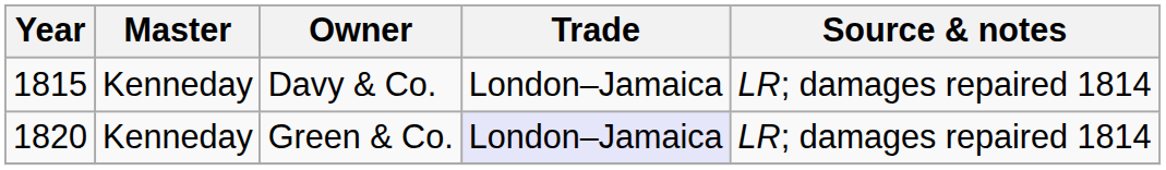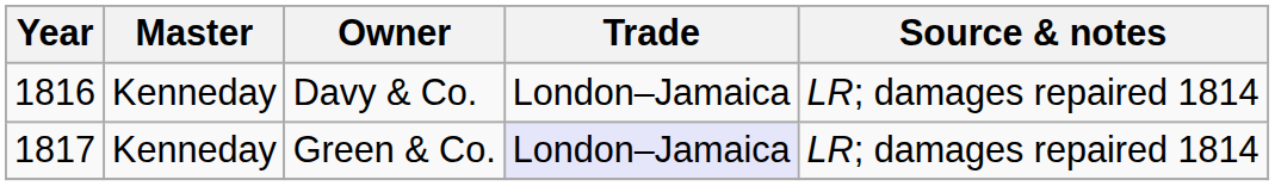 <table class=" wikitable">
 <tr>
 <th>Year</th>
 <th>Master</th>
 <th>Owner</th>
 <th>Trade</th>
 <th>Source & notes</th>
 </tr>
 <tr>
-<td>1815</td>
+<td>1816</td>
 <td>Kenneday</td>
 <td>Davy & Co.</td>
 <td>London–Jamaica</td>
 <td><em>LR</em>; damages repaired 1814</td>
 </tr>
 <tr>
-<td>1820</td>
+<td>1817</td>
 <td>Kenneday</td>
 <td>Green & Co.</td>
 <td style="background: lavender;">London–Jamaica</td>
 <td><em>LR</em>; damages repaired 1814</td>
 </tr>
 <tr>
 </tr>
 </table>
